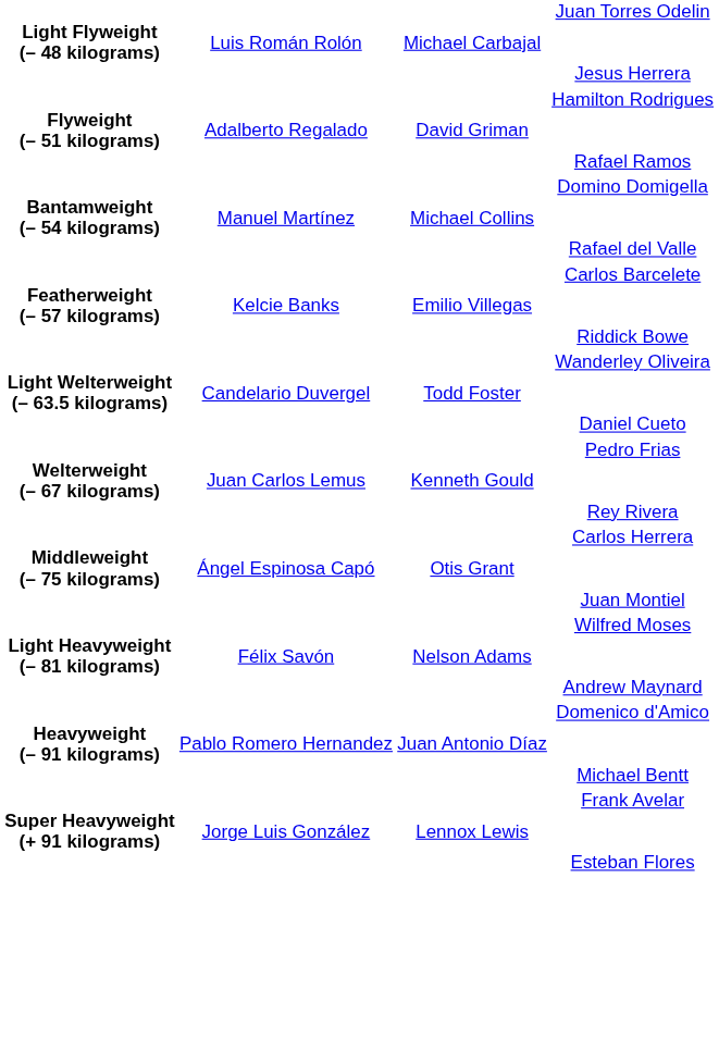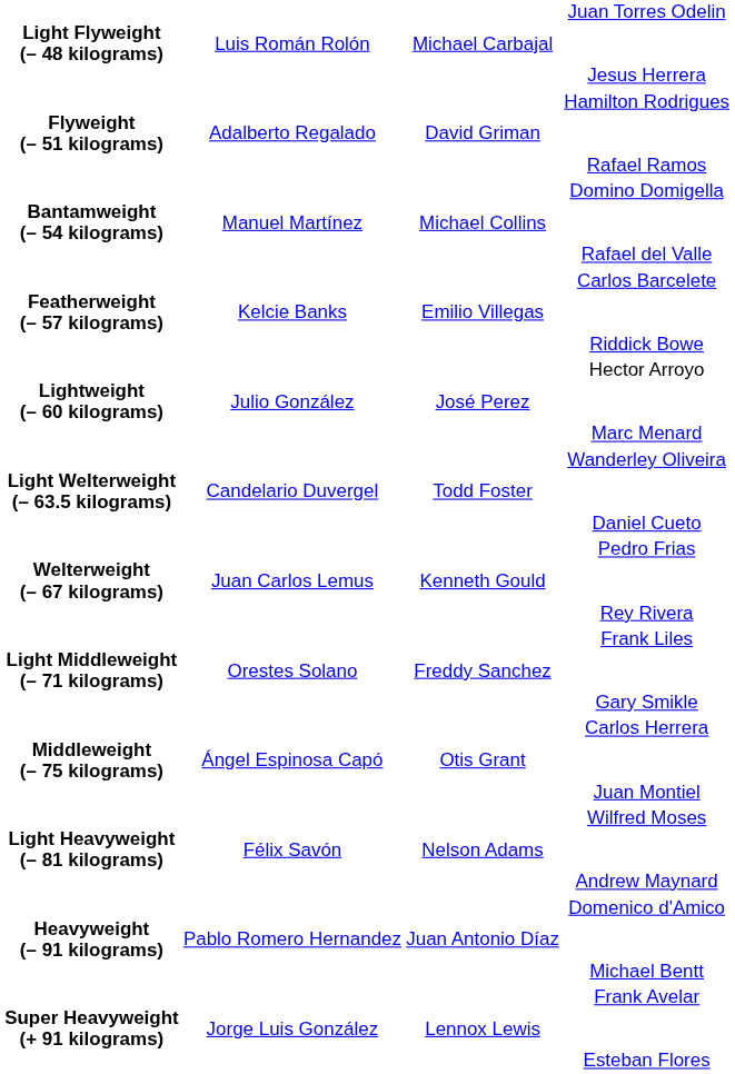 <table>
 <tr align="center">
 <td><strong>Light Flyweight<br>(– 48 kilograms)</strong></td>
 <td> <a href='#'>Luis Román Rolón</a><br></td>
 <td> <a href='#'>Michael Carbajal</a><br></td>
 <td> <a href='#'>Juan Torres Odelin</a><br><br><br> <a href='#'>Jesus Herrera</a><br></td>
 </tr>
 <tr align="center">
 <td><strong>Flyweight<br>(– 51 kilograms)</strong></td>
 <td> <a href='#'>Adalberto Regalado</a><br></td>
 <td> <a href='#'>David Griman</a><br></td>
 <td> <a href='#'>Hamilton Rodrigues</a><br><br><br> <a href='#'>Rafael Ramos</a><br></td>
 </tr>
 <tr align="center">
 <td><strong>Bantamweight<br>(– 54 kilograms)</strong></td>
 <td> <a href='#'>Manuel Martínez</a><br></td>
 <td> <a href='#'>Michael Collins</a><br></td>
 <td> <a href='#'>Domino Domigella</a><br><br><br> <a href='#'>Rafael del Valle</a><br></td>
 </tr>
 <tr align="center">
 <td><strong>Featherweight<br>(– 57 kilograms)</strong></td>
 <td> <a href='#'>Kelcie Banks</a><br></td>
 <td> <a href='#'>Emilio Villegas</a><br></td>
 <td> <a href='#'>Carlos Barcelete</a><br><br><br> <a href='#'>Riddick Bowe</a><br></td>
 </tr>
 <tr align="center">
+<td><strong>Lightweight<br>(– 60 kilograms)</strong></td>
+<td> <a href='#'>Julio González</a><br></td>
+<td> <a href='#'>José Perez</a><br></td>
+<td> Hector Arroyo<br><br><br> <a href='#'>Marc Menard</a><br></td>
+</tr>
+<tr align="center">
 <td><strong>Light Welterweight<br>(– 63.5 kilograms)</strong></td>
 <td> <a href='#'>Candelario Duvergel</a><br></td>
 <td> <a href='#'>Todd Foster</a><br></td>
 <td> <a href='#'>Wanderley Oliveira</a><br><br><br> <a href='#'>Daniel Cueto</a><br></td>
 </tr>
 <tr align="center">
 <td><strong>Welterweight<br>(– 67 kilograms)</strong></td>
 <td> <a href='#'>Juan Carlos Lemus</a><br></td>
 <td> <a href='#'>Kenneth Gould</a><br></td>
 <td> <a href='#'>Pedro Frias</a><br><br><br> <a href='#'>Rey Rivera</a><br></td>
+</tr>
+<tr align="center">
+<td><strong>Light Middleweight<br>(– 71 kilograms)</strong></td>
+<td> <a href='#'>Orestes Solano</a><br></td>
+<td> <a href='#'>Freddy Sanchez</a><br></td>
+<td> <a href='#'>Frank Liles</a><br><br><br> <a href='#'>Gary Smikle</a><br></td>
 </tr>
 <tr align="center">
 <td><strong>Middleweight<br>(– 75 kilograms)</strong></td>
 <td> <a href='#'>Ángel Espinosa Capó</a><br></td>
 <td> <a href='#'>Otis Grant</a><br></td>
 <td> <a href='#'>Carlos Herrera</a><br><br><br> <a href='#'>Juan Montiel</a><br></td>
 </tr>
 <tr align="center">
 <td><strong>Light Heavyweight<br>(– 81 kilograms)</strong></td>
 <td> <a href='#'>Félix Savón</a><br></td>
 <td> <a href='#'>Nelson Adams</a><br></td>
 <td> <a href='#'>Wilfred Moses</a><br><br><br> <a href='#'>Andrew Maynard</a><br></td>
 </tr>
 <tr align="center">
 <td><strong>Heavyweight<br>(– 91 kilograms)</strong></td>
 <td> <a href='#'>Pablo Romero Hernandez</a><br></td>
 <td> <a href='#'>Juan Antonio Díaz</a><br></td>
 <td> <a href='#'>Domenico d'Amico</a><br><br><br> <a href='#'>Michael Bentt</a><br></td>
 </tr>
 <tr align="center">
 <td><strong>Super Heavyweight<br>(+ 91 kilograms)</strong></td>
 <td> <a href='#'>Jorge Luis González</a><br></td>
 <td> <a href='#'>Lennox Lewis</a><br></td>
 <td> <a href='#'>Frank Avelar</a><br><br><br> <a href='#'>Esteban Flores</a><br></td>
 </tr>
 </table>
